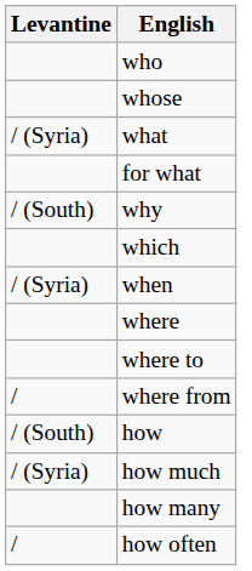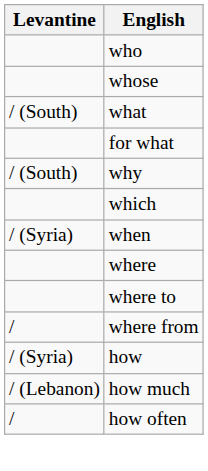 <table class="wikitable">
 <tr>
 <th>Levantine</th>
 <th>English</th>
 </tr>
 <tr>
 <td> </td>
 <td>who</td>
 </tr>
 <tr>
 <td> </td>
 <td>whose</td>
 </tr>
 <tr>
-<td>  /   (Syria)</td>
+<td>  /   (South)</td>
 <td>what</td>
 </tr>
 <tr>
 <td> </td>
 <td>for what</td>
 </tr>
 <tr>
 <td>  /   (South)</td>
 <td>why</td>
 </tr>
 <tr>
 <td> </td>
 <td>which</td>
 </tr>
 <tr>
 <td>  /   (Syria)</td>
 <td>when</td>
 </tr>
 <tr>
 <td> </td>
 <td>where</td>
 </tr>
 <tr>
 <td> </td>
 <td>where to</td>
 </tr>
 <tr>
 <td>  /  </td>
 <td>where from</td>
 </tr>
 <tr>
-<td>  /   (South)</td>
+<td>  /   (Syria)</td>
 <td>how</td>
 </tr>
 <tr>
-<td>  /   (Syria)</td>
+<td>  /   (Lebanon)</td>
 <td>how much</td>
-</tr>
-<tr>
-<td> </td>
-<td>how many</td>
 </tr>
 <tr>
 <td>  /  </td>
 <td>how often</td>
 </tr>
 </table>
